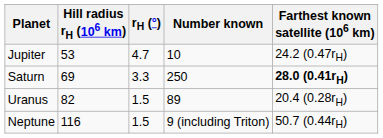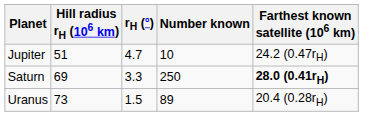 <table align="center" class="wikitable" style="margin-left: 1em; margin-right: 0;">
 <tr>
 <th>Planet</th>
 <th>Hill radius<br>r<sub>H</sub> (<a href='#'>10<sup>6</sup> km</a>)</th>
 <th>r<sub>H</sub> (<a href='#'>°</a>)</th>
 <th>Number known</th>
 <th>Farthest known<br>satellite (10<sup>6</sup> km)</th>
 </tr>
 <tr>
 <td>Jupiter</td>
-<td>53</td>
+<td>51</td>
 <td>4.7</td>
 <td>10</td>
 <td>24.2 (0.47r<sub>H</sub>)</td>
 </tr>
 <tr>
 <td>Saturn</td>
 <td>69</td>
 <td>3.3</td>
 <td>250</td>
 <td><strong>28.0 (0.41r<sub>H</sub>)</strong></td>
 </tr>
 <tr>
 <td>Uranus</td>
-<td>82</td>
+<td>73</td>
 <td>1.5</td>
 <td>89</td>
 <td>20.4 (0.28r<sub>H</sub>)</td>
 </tr>
-<tr>
-<td>Neptune</td>
-<td>116</td>
-<td>1.5</td>
-<td>9 (including Triton)</td>
-<td>50.7 (0.44r<sub>H</sub>)</td>
-</tr>
 </table>
